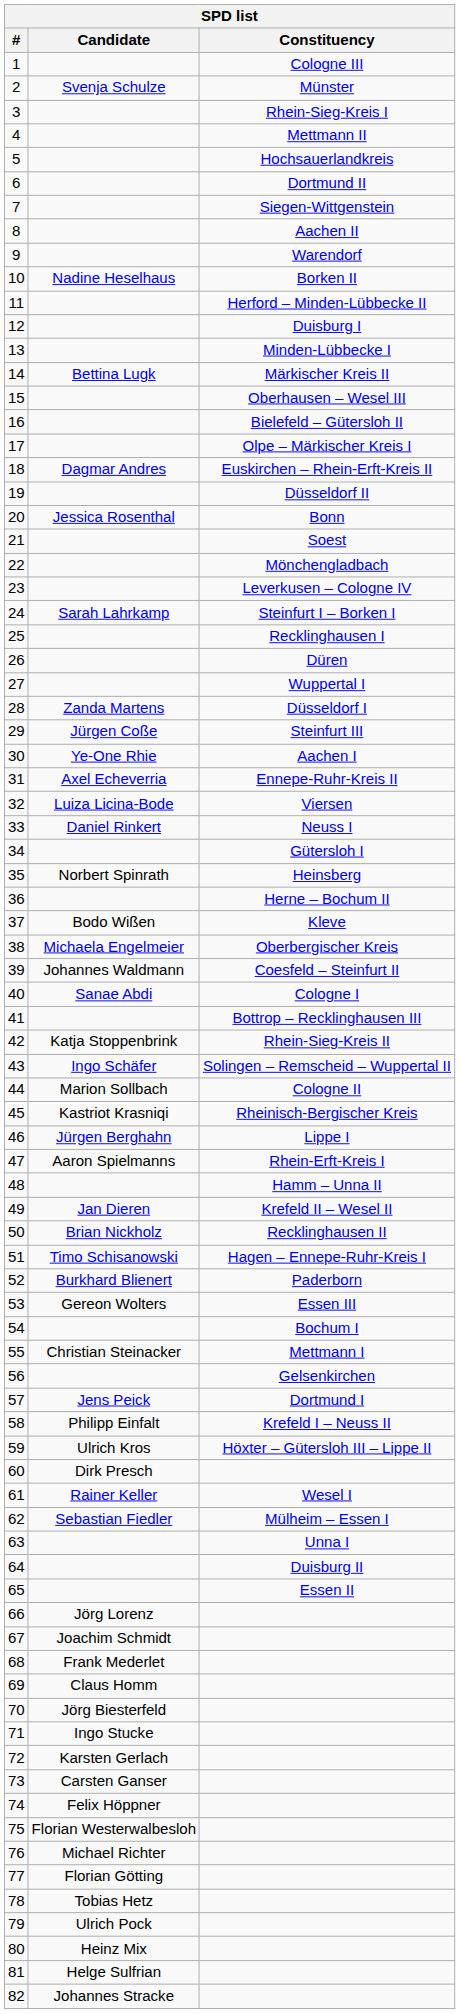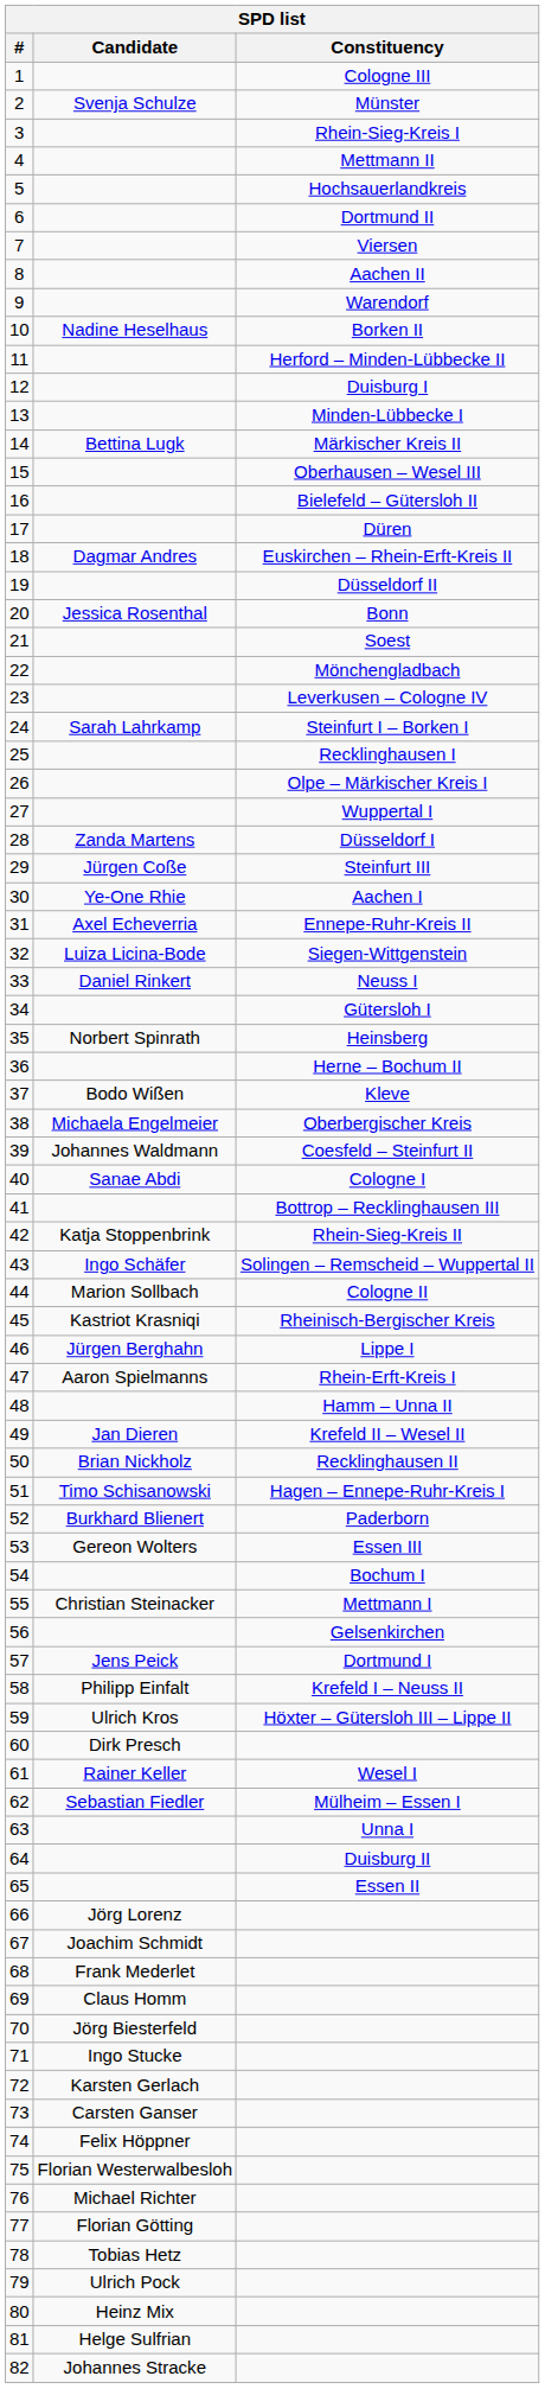 <table class="wikitable mw-collapsible mw-collapsed" style="text-align:center">
 <tr>
 <th colspan=3>SPD list</th>
 </tr>
 <tr>
 <th>#</th>
 <th>Candidate</th>
 <th>Constituency</th>
 </tr>
 <tr>
 <td>1</td>
 <td></td>
 <td><a href='#'>Cologne III</a></td>
 </tr>
 <tr>
 <td>2</td>
 <td><a href='#'>Svenja Schulze</a></td>
 <td><a href='#'>Münster</a></td>
 </tr>
 <tr>
 <td>3</td>
 <td></td>
 <td><a href='#'>Rhein-Sieg-Kreis I</a></td>
 </tr>
 <tr>
 <td>4</td>
 <td></td>
 <td><a href='#'>Mettmann II</a></td>
 </tr>
 <tr>
 <td>5</td>
 <td></td>
 <td><a href='#'>Hochsauerlandkreis</a></td>
 </tr>
 <tr>
 <td>6</td>
 <td></td>
 <td><a href='#'>Dortmund II</a></td>
 </tr>
 <tr>
 <td>7</td>
 <td></td>
-<td><a href='#'>Siegen-Wittgenstein</a></td>
+<td><a href='#'>Viersen</a></td>
 </tr>
 <tr>
 <td>8</td>
 <td></td>
 <td><a href='#'>Aachen II</a></td>
 </tr>
 <tr>
 <td>9</td>
 <td></td>
 <td><a href='#'>Warendorf</a></td>
 </tr>
 <tr>
 <td>10</td>
 <td><a href='#'>Nadine Heselhaus</a></td>
 <td><a href='#'>Borken II</a></td>
 </tr>
 <tr>
 <td>11</td>
 <td></td>
 <td><a href='#'>Herford – Minden-Lübbecke II</a></td>
 </tr>
 <tr>
 <td>12</td>
 <td></td>
 <td><a href='#'>Duisburg I</a></td>
 </tr>
 <tr>
 <td>13</td>
 <td></td>
 <td><a href='#'>Minden-Lübbecke I</a></td>
 </tr>
 <tr>
 <td>14</td>
 <td><a href='#'>Bettina Lugk</a></td>
 <td><a href='#'>Märkischer Kreis II</a></td>
 </tr>
 <tr>
 <td>15</td>
 <td></td>
 <td><a href='#'>Oberhausen – Wesel III</a></td>
 </tr>
 <tr>
 <td>16</td>
 <td></td>
 <td><a href='#'>Bielefeld – Gütersloh II</a></td>
 </tr>
 <tr>
 <td>17</td>
 <td></td>
-<td><a href='#'>Olpe – Märkischer Kreis I</a></td>
+<td><a href='#'>Düren</a></td>
 </tr>
 <tr>
 <td>18</td>
 <td><a href='#'>Dagmar Andres</a></td>
 <td><a href='#'>Euskirchen – Rhein-Erft-Kreis II</a></td>
 </tr>
 <tr>
 <td>19</td>
 <td></td>
 <td><a href='#'>Düsseldorf II</a></td>
 </tr>
 <tr>
 <td>20</td>
 <td><a href='#'>Jessica Rosenthal</a></td>
 <td><a href='#'>Bonn</a></td>
 </tr>
 <tr>
 <td>21</td>
 <td></td>
 <td><a href='#'>Soest</a></td>
 </tr>
 <tr>
 <td>22</td>
 <td></td>
 <td><a href='#'>Mönchengladbach</a></td>
 </tr>
 <tr>
 <td>23</td>
 <td></td>
 <td><a href='#'>Leverkusen – Cologne IV</a></td>
 </tr>
 <tr>
 <td>24</td>
 <td><a href='#'>Sarah Lahrkamp</a></td>
 <td><a href='#'>Steinfurt I – Borken I</a></td>
 </tr>
 <tr>
 <td>25</td>
 <td></td>
 <td><a href='#'>Recklinghausen I</a></td>
 </tr>
 <tr>
 <td>26</td>
 <td></td>
-<td><a href='#'>Düren</a></td>
+<td><a href='#'>Olpe – Märkischer Kreis I</a></td>
 </tr>
 <tr>
 <td>27</td>
 <td></td>
 <td><a href='#'>Wuppertal I</a></td>
 </tr>
 <tr>
 <td>28</td>
 <td><a href='#'>Zanda Martens</a></td>
 <td><a href='#'>Düsseldorf I</a></td>
 </tr>
 <tr>
 <td>29</td>
 <td><a href='#'>Jürgen Coße</a></td>
 <td><a href='#'>Steinfurt III</a></td>
 </tr>
 <tr>
 <td>30</td>
 <td><a href='#'>Ye-One Rhie</a></td>
 <td><a href='#'>Aachen I</a></td>
 </tr>
 <tr>
 <td>31</td>
 <td><a href='#'>Axel Echeverria</a></td>
 <td><a href='#'>Ennepe-Ruhr-Kreis II</a></td>
 </tr>
 <tr>
 <td>32</td>
 <td><a href='#'>Luiza Licina-Bode</a></td>
-<td><a href='#'>Viersen</a></td>
+<td><a href='#'>Siegen-Wittgenstein</a></td>
 </tr>
 <tr>
 <td>33</td>
 <td><a href='#'>Daniel Rinkert</a></td>
 <td><a href='#'>Neuss I</a></td>
 </tr>
 <tr>
 <td>34</td>
 <td></td>
 <td><a href='#'>Gütersloh I</a></td>
 </tr>
 <tr>
 <td>35</td>
 <td>Norbert Spinrath</td>
 <td><a href='#'>Heinsberg</a></td>
 </tr>
 <tr>
 <td>36</td>
 <td></td>
 <td><a href='#'>Herne – Bochum II</a></td>
 </tr>
 <tr>
 <td>37</td>
 <td>Bodo Wißen</td>
 <td><a href='#'>Kleve</a></td>
 </tr>
 <tr>
 <td>38</td>
 <td><a href='#'>Michaela Engelmeier</a></td>
 <td><a href='#'>Oberbergischer Kreis</a></td>
 </tr>
 <tr>
 <td>39</td>
 <td>Johannes Waldmann</td>
 <td><a href='#'>Coesfeld – Steinfurt II</a></td>
 </tr>
 <tr>
 <td>40</td>
 <td><a href='#'>Sanae Abdi</a></td>
 <td><a href='#'>Cologne I</a></td>
 </tr>
 <tr>
 <td>41</td>
 <td></td>
 <td><a href='#'>Bottrop – Recklinghausen III</a></td>
 </tr>
 <tr>
 <td>42</td>
 <td>Katja Stoppenbrink</td>
 <td><a href='#'>Rhein-Sieg-Kreis II</a></td>
 </tr>
 <tr>
 <td>43</td>
 <td><a href='#'>Ingo Schäfer</a></td>
 <td><a href='#'>Solingen – Remscheid – Wuppertal II</a></td>
 </tr>
 <tr>
 <td>44</td>
 <td>Marion Sollbach</td>
 <td><a href='#'>Cologne II</a></td>
 </tr>
 <tr>
 <td>45</td>
 <td>Kastriot Krasniqi</td>
 <td><a href='#'>Rheinisch-Bergischer Kreis</a></td>
 </tr>
 <tr>
 <td>46</td>
 <td><a href='#'>Jürgen Berghahn</a></td>
 <td><a href='#'>Lippe I</a></td>
 </tr>
 <tr>
 <td>47</td>
 <td>Aaron Spielmanns</td>
 <td><a href='#'>Rhein-Erft-Kreis I</a></td>
 </tr>
 <tr>
 <td>48</td>
 <td></td>
 <td><a href='#'>Hamm – Unna II</a></td>
 </tr>
 <tr>
 <td>49</td>
 <td><a href='#'>Jan Dieren</a></td>
 <td><a href='#'>Krefeld II – Wesel II</a></td>
 </tr>
 <tr>
 <td>50</td>
 <td><a href='#'>Brian Nickholz</a></td>
 <td><a href='#'>Recklinghausen II</a></td>
 </tr>
 <tr>
 <td>51</td>
 <td><a href='#'>Timo Schisanowski</a></td>
 <td><a href='#'>Hagen – Ennepe-Ruhr-Kreis I</a></td>
 </tr>
 <tr>
 <td>52</td>
 <td><a href='#'>Burkhard Blienert</a></td>
 <td><a href='#'>Paderborn</a></td>
 </tr>
 <tr>
 <td>53</td>
 <td>Gereon Wolters</td>
 <td><a href='#'>Essen III</a></td>
 </tr>
 <tr>
 <td>54</td>
 <td></td>
 <td><a href='#'>Bochum I</a></td>
 </tr>
 <tr>
 <td>55</td>
 <td>Christian Steinacker</td>
 <td><a href='#'>Mettmann I</a></td>
 </tr>
 <tr>
 <td>56</td>
 <td></td>
 <td><a href='#'>Gelsenkirchen</a></td>
 </tr>
 <tr>
 <td>57</td>
 <td><a href='#'>Jens Peick</a></td>
 <td><a href='#'>Dortmund I</a></td>
 </tr>
 <tr>
 <td>58</td>
 <td>Philipp Einfalt</td>
 <td><a href='#'>Krefeld I – Neuss II</a></td>
 </tr>
 <tr>
 <td>59</td>
 <td>Ulrich Kros</td>
 <td><a href='#'>Höxter – Gütersloh III – Lippe II</a></td>
 </tr>
 <tr>
 <td>60</td>
 <td>Dirk Presch</td>
 <td></td>
 </tr>
 <tr>
 <td>61</td>
 <td><a href='#'>Rainer Keller</a></td>
 <td><a href='#'>Wesel I</a></td>
 </tr>
 <tr>
 <td>62</td>
 <td><a href='#'>Sebastian Fiedler</a></td>
 <td><a href='#'>Mülheim – Essen I</a></td>
 </tr>
 <tr>
 <td>63</td>
 <td></td>
 <td><a href='#'>Unna I</a></td>
 </tr>
 <tr>
 <td>64</td>
 <td></td>
 <td><a href='#'>Duisburg II</a></td>
 </tr>
 <tr>
 <td>65</td>
 <td></td>
 <td><a href='#'>Essen II</a></td>
 </tr>
 <tr>
 <td>66</td>
 <td>Jörg Lorenz</td>
 <td></td>
 </tr>
 <tr>
 <td>67</td>
 <td>Joachim Schmidt</td>
 <td></td>
 </tr>
 <tr>
 <td>68</td>
 <td>Frank Mederlet</td>
 <td></td>
 </tr>
 <tr>
 <td>69</td>
 <td>Claus Homm</td>
 <td></td>
 </tr>
 <tr>
 <td>70</td>
 <td>Jörg Biesterfeld</td>
 <td></td>
 </tr>
 <tr>
 <td>71</td>
 <td>Ingo Stucke</td>
 <td></td>
 </tr>
 <tr>
 <td>72</td>
 <td>Karsten Gerlach</td>
 <td></td>
 </tr>
 <tr>
 <td>73</td>
 <td>Carsten Ganser</td>
 <td></td>
 </tr>
 <tr>
 <td>74</td>
 <td>Felix Höppner</td>
 <td></td>
 </tr>
 <tr>
 <td>75</td>
 <td>Florian Westerwalbesloh</td>
 <td></td>
 </tr>
 <tr>
 <td>76</td>
 <td>Michael Richter</td>
 <td></td>
 </tr>
 <tr>
 <td>77</td>
 <td>Florian Götting</td>
 <td></td>
 </tr>
 <tr>
 <td>78</td>
 <td>Tobias Hetz</td>
 <td></td>
 </tr>
 <tr>
 <td>79</td>
 <td>Ulrich Pock</td>
 <td></td>
 </tr>
 <tr>
 <td>80</td>
 <td>Heinz Mix</td>
 <td></td>
 </tr>
 <tr>
 <td>81</td>
 <td>Helge Sulfrian</td>
 <td></td>
 </tr>
 <tr>
 <td>82</td>
 <td>Johannes Stracke</td>
 <td></td>
 </tr>
 </table>
